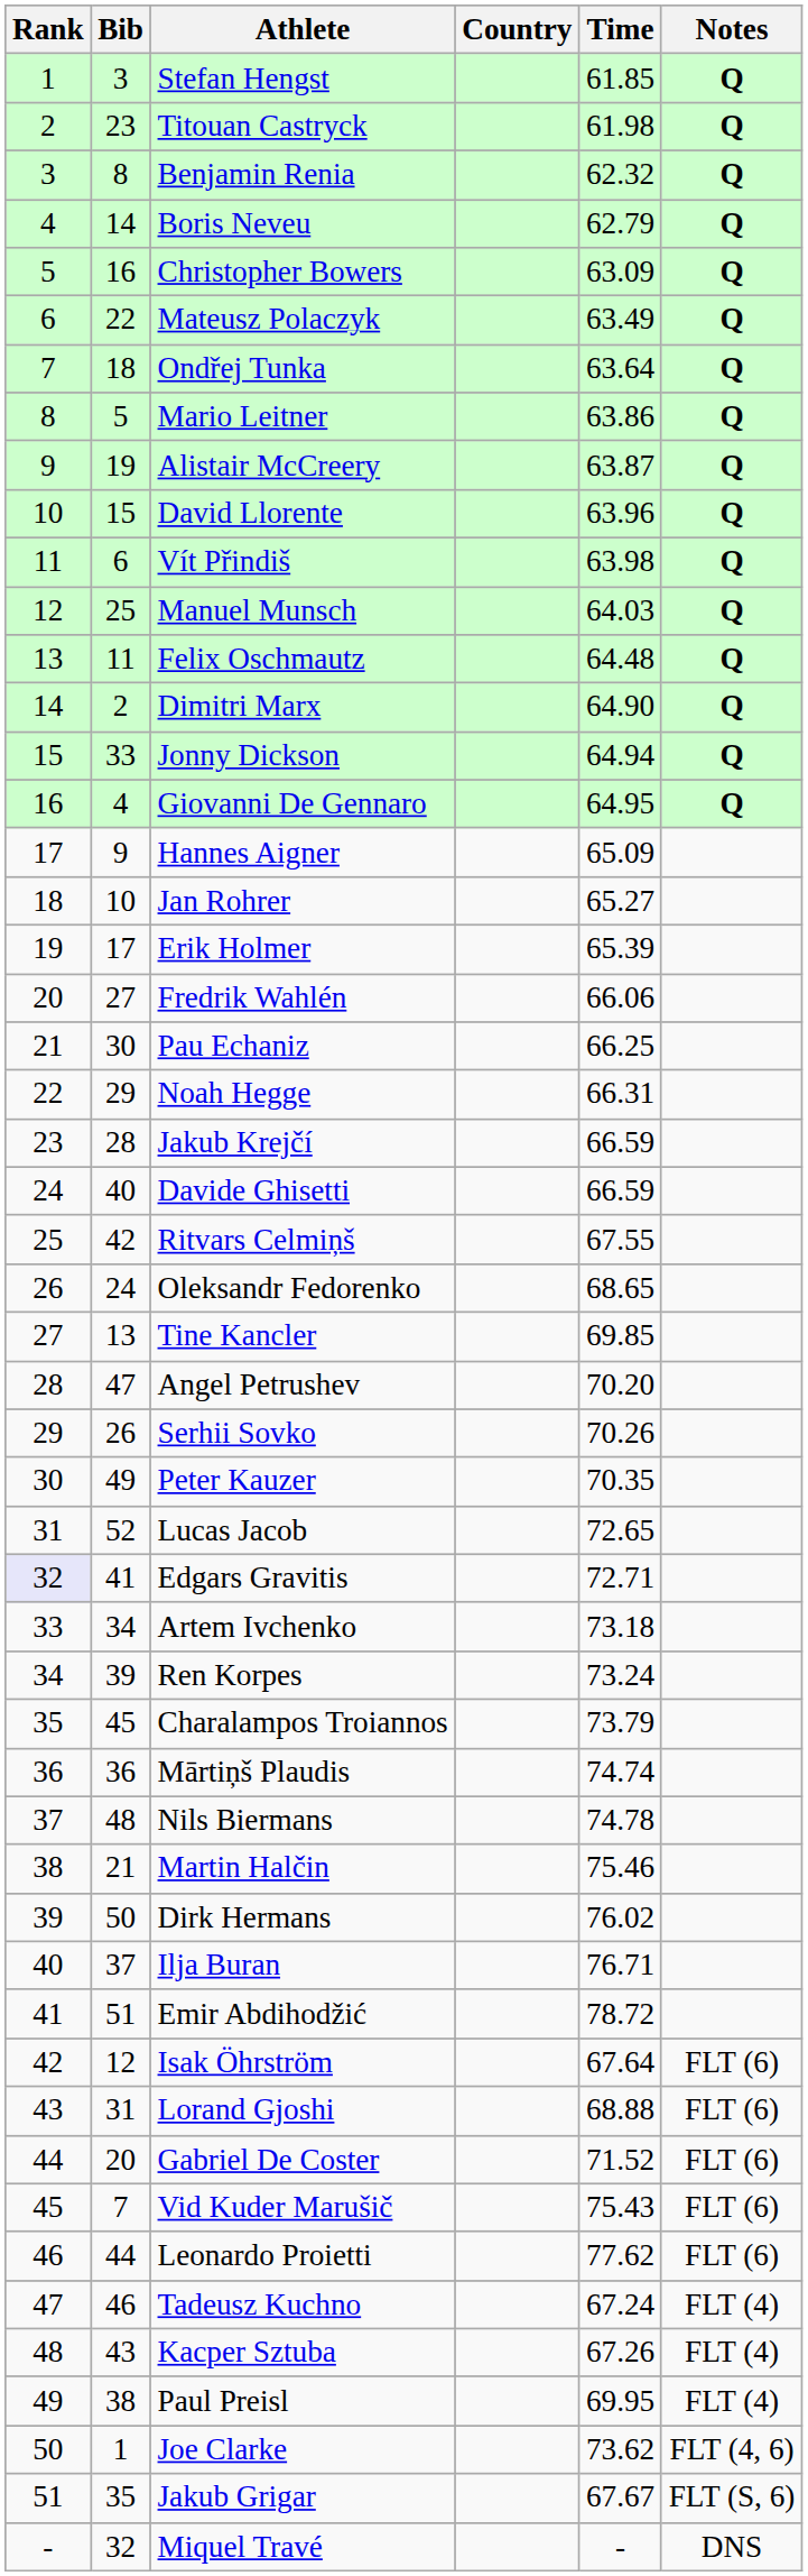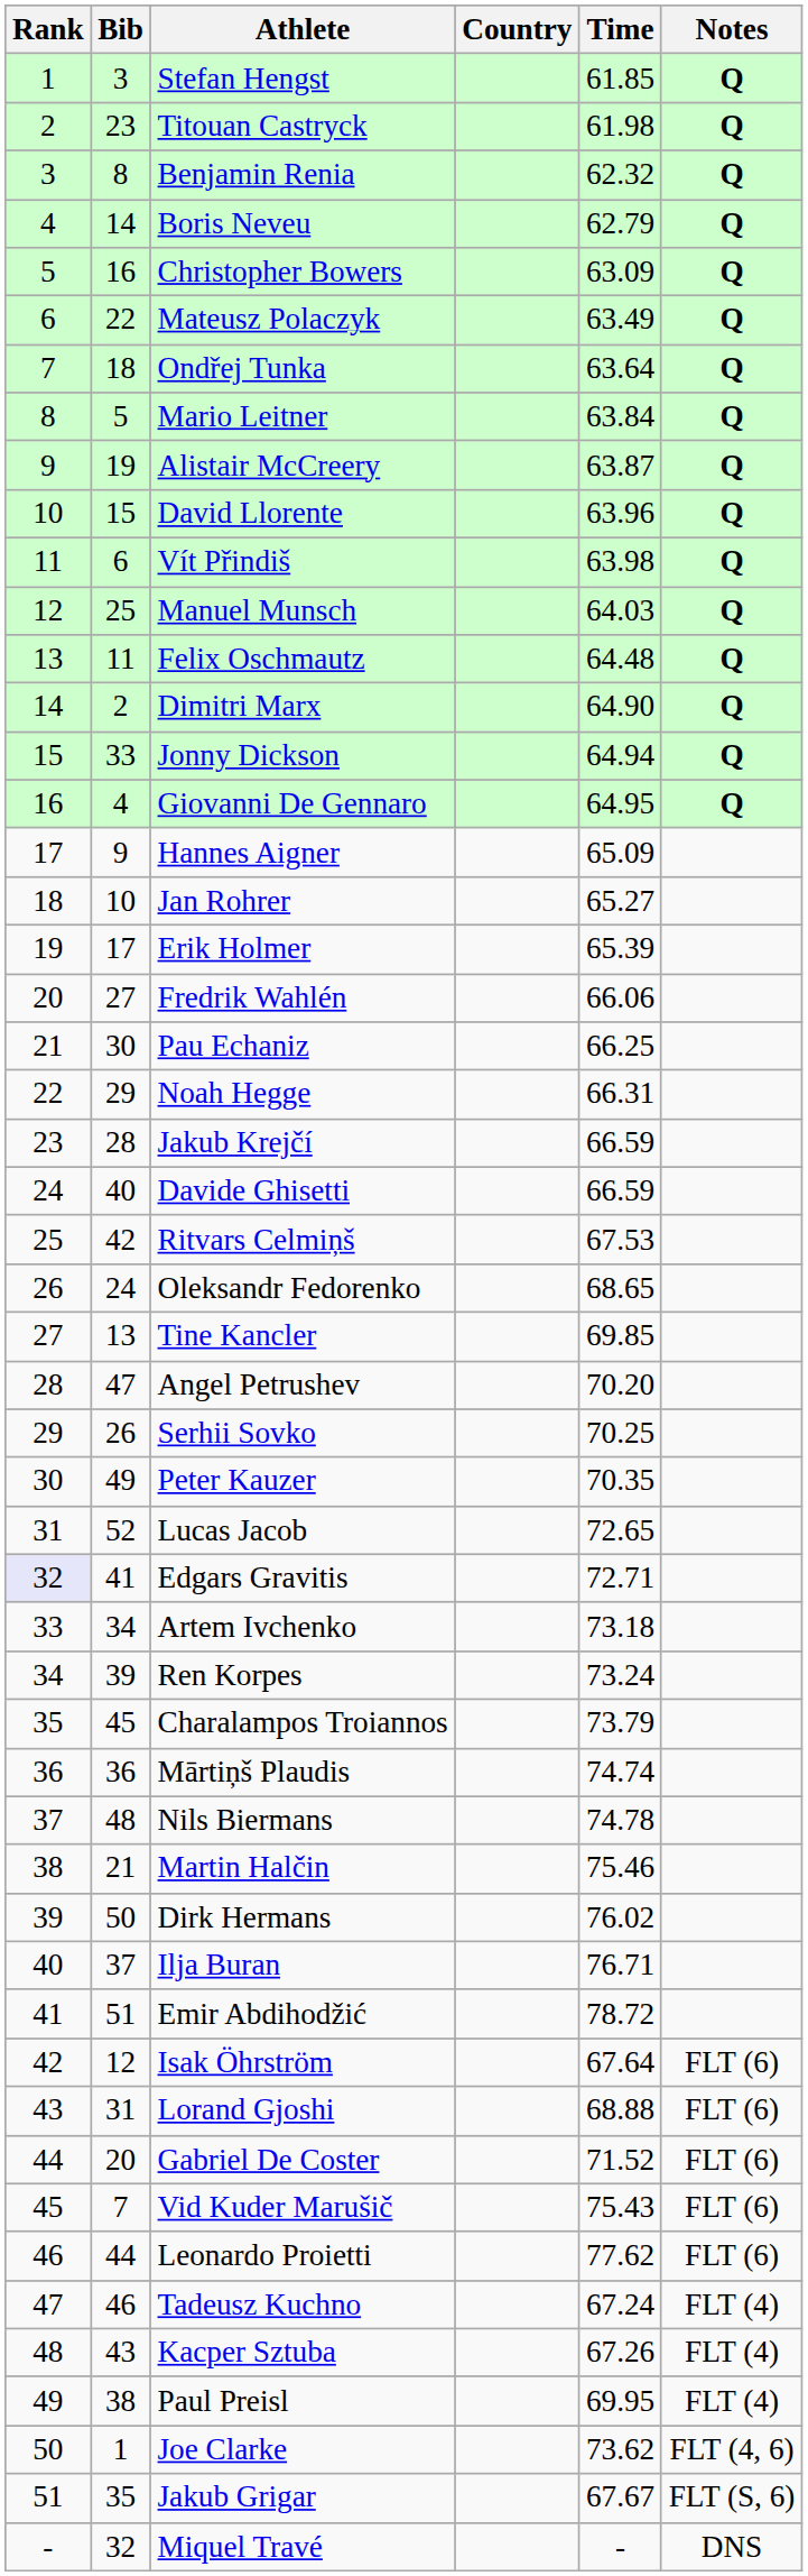 <table class="wikitable" style="text-align:center">
 <tr>
 <th>Rank</th>
 <th>Bib</th>
 <th>Athlete</th>
 <th>Country</th>
 <th>Time</th>
 <th>Notes</th>
 </tr>
 <tr bgcolor=ccffcc>
 <td>1</td>
 <td>3</td>
 <td align=left><a href='#'>Stefan Hengst</a></td>
 <td align=left></td>
 <td>61.85</td>
 <td><strong>Q</strong></td>
 </tr>
 <tr bgcolor=ccffcc>
 <td>2</td>
 <td>23</td>
 <td align=left><a href='#'>Titouan Castryck</a></td>
 <td align=left></td>
 <td>61.98</td>
 <td><strong>Q</strong></td>
 </tr>
 <tr bgcolor=ccffcc>
 <td>3</td>
 <td>8</td>
 <td align=left><a href='#'>Benjamin Renia</a></td>
 <td align=left></td>
 <td>62.32</td>
 <td><strong>Q</strong></td>
 </tr>
 <tr bgcolor=ccffcc>
 <td>4</td>
 <td>14</td>
 <td align=left><a href='#'>Boris Neveu</a></td>
 <td align=left></td>
 <td>62.79</td>
 <td><strong>Q</strong></td>
 </tr>
 <tr bgcolor=ccffcc>
 <td>5</td>
 <td>16</td>
 <td align=left><a href='#'>Christopher Bowers</a></td>
 <td align=left></td>
 <td>63.09</td>
 <td><strong>Q</strong></td>
 </tr>
 <tr bgcolor=ccffcc>
 <td>6</td>
 <td>22</td>
 <td align=left><a href='#'>Mateusz Polaczyk</a></td>
 <td align=left></td>
 <td>63.49</td>
 <td><strong>Q</strong></td>
 </tr>
 <tr bgcolor=ccffcc>
 <td>7</td>
 <td>18</td>
 <td align=left><a href='#'>Ondřej Tunka</a></td>
 <td align=left></td>
 <td>63.64</td>
 <td><strong>Q</strong></td>
 </tr>
 <tr bgcolor=ccffcc>
 <td>8</td>
 <td>5</td>
 <td align=left><a href='#'>Mario Leitner</a></td>
 <td align=left></td>
-<td>63.86</td>
+<td>63.84</td>
 <td><strong>Q</strong></td>
 </tr>
 <tr bgcolor=ccffcc>
 <td>9</td>
 <td>19</td>
 <td align=left><a href='#'>Alistair McCreery</a></td>
 <td align=left></td>
 <td>63.87</td>
 <td><strong>Q</strong></td>
 </tr>
 <tr bgcolor=ccffcc>
 <td>10</td>
 <td>15</td>
 <td align=left><a href='#'>David Llorente</a></td>
 <td align=left></td>
 <td>63.96</td>
 <td><strong>Q</strong></td>
 </tr>
 <tr bgcolor=ccffcc>
 <td>11</td>
 <td>6</td>
 <td align=left><a href='#'>Vít Přindiš</a></td>
 <td align=left></td>
 <td>63.98</td>
 <td><strong>Q</strong></td>
 </tr>
 <tr bgcolor=ccffcc>
 <td>12</td>
 <td>25</td>
 <td align=left><a href='#'>Manuel Munsch</a></td>
 <td align=left></td>
 <td>64.03</td>
 <td><strong>Q</strong></td>
 </tr>
 <tr bgcolor=ccffcc>
 <td>13</td>
 <td>11</td>
 <td align=left><a href='#'>Felix Oschmautz</a></td>
 <td align=left></td>
 <td>64.48</td>
 <td><strong>Q</strong></td>
 </tr>
 <tr bgcolor=ccffcc>
 <td>14</td>
 <td>2</td>
 <td align=left><a href='#'>Dimitri Marx</a></td>
 <td align=left></td>
 <td>64.90</td>
 <td><strong>Q</strong></td>
 </tr>
 <tr bgcolor=ccffcc>
 <td>15</td>
 <td>33</td>
 <td align=left><a href='#'>Jonny Dickson</a></td>
 <td align=left></td>
 <td>64.94</td>
 <td><strong>Q</strong></td>
 </tr>
 <tr bgcolor=ccffcc>
 <td>16</td>
 <td>4</td>
 <td align=left><a href='#'>Giovanni De Gennaro</a></td>
 <td align=left></td>
 <td>64.95</td>
 <td><strong>Q</strong></td>
 </tr>
 <tr>
 <td>17</td>
 <td>9</td>
 <td align=left><a href='#'>Hannes Aigner</a></td>
 <td align=left></td>
 <td>65.09</td>
 <td></td>
 </tr>
 <tr>
 <td>18</td>
 <td>10</td>
 <td align=left><a href='#'>Jan Rohrer</a></td>
 <td align=left></td>
 <td>65.27</td>
 <td></td>
 </tr>
 <tr>
 <td>19</td>
 <td>17</td>
 <td align=left><a href='#'>Erik Holmer</a></td>
 <td align=left></td>
 <td>65.39</td>
 <td></td>
 </tr>
 <tr>
 <td>20</td>
 <td>27</td>
 <td align=left><a href='#'>Fredrik Wahlén</a></td>
 <td align=left></td>
 <td>66.06</td>
 <td></td>
 </tr>
 <tr>
 <td>21</td>
 <td>30</td>
 <td align=left><a href='#'>Pau Echaniz</a></td>
 <td align=left></td>
 <td>66.25</td>
 <td></td>
 </tr>
 <tr>
 <td>22</td>
 <td>29</td>
 <td align=left><a href='#'>Noah Hegge</a></td>
 <td align=left></td>
 <td>66.31</td>
 <td></td>
 </tr>
 <tr>
 <td>23</td>
 <td>28</td>
 <td align=left><a href='#'>Jakub Krejčí</a></td>
 <td align=left></td>
 <td>66.59</td>
 <td></td>
 </tr>
 <tr>
 <td>24</td>
 <td>40</td>
 <td align=left><a href='#'>Davide Ghisetti</a></td>
 <td align=left></td>
 <td>66.59</td>
 <td></td>
 </tr>
 <tr>
 <td>25</td>
 <td>42</td>
 <td align=left><a href='#'>Ritvars Celmiņš</a></td>
 <td align=left></td>
-<td>67.55</td>
+<td>67.53</td>
 <td></td>
 </tr>
 <tr>
 <td>26</td>
 <td>24</td>
 <td align=left>Oleksandr Fedorenko</td>
 <td align=left></td>
 <td>68.65</td>
 <td></td>
 </tr>
 <tr>
 <td>27</td>
 <td>13</td>
 <td align=left><a href='#'>Tine Kancler</a></td>
 <td align=left></td>
 <td>69.85</td>
 <td></td>
 </tr>
 <tr>
 <td>28</td>
 <td>47</td>
 <td align=left>Angel Petrushev</td>
 <td align=left></td>
 <td>70.20</td>
 <td></td>
 </tr>
 <tr>
 <td>29</td>
 <td>26</td>
 <td align=left><a href='#'>Serhii Sovko</a></td>
 <td align=left></td>
-<td>70.26</td>
+<td>70.25</td>
 <td></td>
 </tr>
 <tr>
 <td>30</td>
 <td>49</td>
 <td align=left><a href='#'>Peter Kauzer</a></td>
 <td align=left></td>
 <td>70.35</td>
 <td></td>
 </tr>
 <tr>
 <td>31</td>
 <td>52</td>
 <td align=left>Lucas Jacob</td>
 <td align=left></td>
 <td>72.65</td>
 <td></td>
 </tr>
 <tr>
 <td style="background: lavender;">32</td>
 <td>41</td>
 <td align=left>Edgars Gravitis</td>
 <td align=left></td>
 <td>72.71</td>
 <td></td>
 </tr>
 <tr>
 <td>33</td>
 <td>34</td>
 <td align=left>Artem Ivchenko</td>
 <td align=left></td>
 <td>73.18</td>
 <td></td>
 </tr>
 <tr>
 <td>34</td>
 <td>39</td>
 <td align=left>Ren Korpes</td>
 <td align=left></td>
 <td>73.24</td>
 <td></td>
 </tr>
 <tr>
 <td>35</td>
 <td>45</td>
 <td align=left>Charalampos Troiannos</td>
 <td align=left></td>
 <td>73.79</td>
 <td></td>
 </tr>
 <tr>
 <td>36</td>
 <td>36</td>
 <td align=left>Mārtiņš Plaudis</td>
 <td align=left></td>
 <td>74.74</td>
 <td></td>
 </tr>
 <tr>
 <td>37</td>
 <td>48</td>
 <td align=left>Nils Biermans</td>
 <td align=left></td>
 <td>74.78</td>
 <td></td>
 </tr>
 <tr>
 <td>38</td>
 <td>21</td>
 <td align=left><a href='#'>Martin Halčin</a></td>
 <td align=left></td>
 <td>75.46</td>
 <td></td>
 </tr>
 <tr>
 <td>39</td>
 <td>50</td>
 <td align=left>Dirk Hermans</td>
 <td align=left></td>
 <td>76.02</td>
 <td></td>
 </tr>
 <tr>
 <td>40</td>
 <td>37</td>
 <td align=left><a href='#'>Ilja Buran</a></td>
 <td align=left></td>
 <td>76.71</td>
 <td></td>
 </tr>
 <tr>
 <td>41</td>
 <td>51</td>
 <td align=left>Emir Abdihodžić</td>
 <td align=left></td>
 <td>78.72</td>
 <td></td>
 </tr>
 <tr>
 <td>42</td>
 <td>12</td>
 <td align=left><a href='#'>Isak Öhrström</a></td>
 <td align=left></td>
 <td>67.64</td>
 <td>FLT (6)</td>
 </tr>
 <tr>
 <td>43</td>
 <td>31</td>
 <td align=left><a href='#'>Lorand Gjoshi</a></td>
 <td align=left></td>
 <td>68.88</td>
 <td>FLT (6)</td>
 </tr>
 <tr>
 <td>44</td>
 <td>20</td>
 <td align=left><a href='#'>Gabriel De Coster</a></td>
 <td align=left></td>
 <td>71.52</td>
 <td>FLT (6)</td>
 </tr>
 <tr>
 <td>45</td>
 <td>7</td>
 <td align=left><a href='#'>Vid Kuder Marušič</a></td>
 <td align=left></td>
 <td>75.43</td>
 <td>FLT (6)</td>
 </tr>
 <tr>
 <td>46</td>
 <td>44</td>
 <td align=left>Leonardo Proietti</td>
 <td align=left></td>
 <td>77.62</td>
 <td>FLT (6)</td>
 </tr>
 <tr>
 <td>47</td>
 <td>46</td>
 <td align=left><a href='#'>Tadeusz Kuchno</a></td>
 <td align=left></td>
 <td>67.24</td>
 <td>FLT (4)</td>
 </tr>
 <tr>
 <td>48</td>
 <td>43</td>
 <td align=left><a href='#'>Kacper Sztuba</a></td>
 <td align=left></td>
 <td>67.26</td>
 <td>FLT (4)</td>
 </tr>
 <tr>
 <td>49</td>
 <td>38</td>
 <td align=left>Paul Preisl</td>
 <td align=left></td>
 <td>69.95</td>
 <td>FLT (4)</td>
 </tr>
 <tr>
 <td>50</td>
 <td>1</td>
 <td align=left><a href='#'>Joe Clarke</a></td>
 <td align=left></td>
 <td>73.62</td>
 <td>FLT (4, 6)</td>
 </tr>
 <tr>
 <td>51</td>
 <td>35</td>
 <td align=left><a href='#'>Jakub Grigar</a></td>
 <td align=left></td>
 <td>67.67</td>
 <td>FLT (S, 6)</td>
 </tr>
 <tr>
 <td>-</td>
 <td>32</td>
 <td align=left><a href='#'>Miquel Travé</a></td>
 <td align=left></td>
 <td>-</td>
 <td>DNS</td>
 </tr>
 </table>
